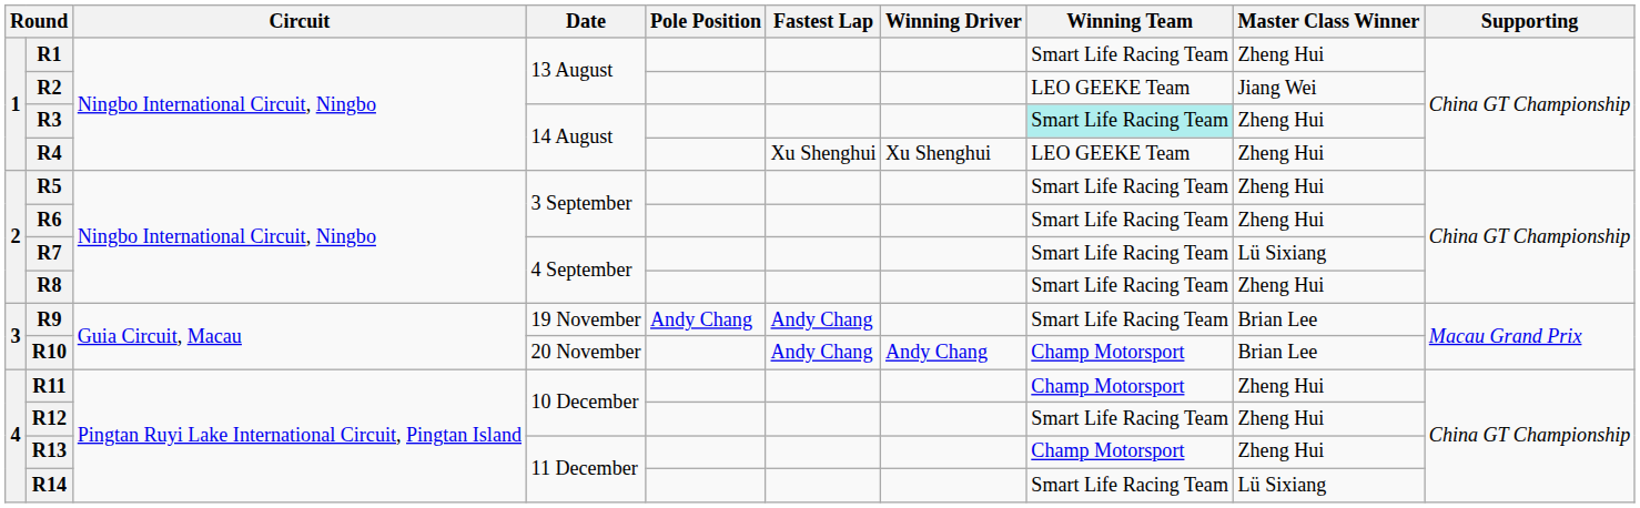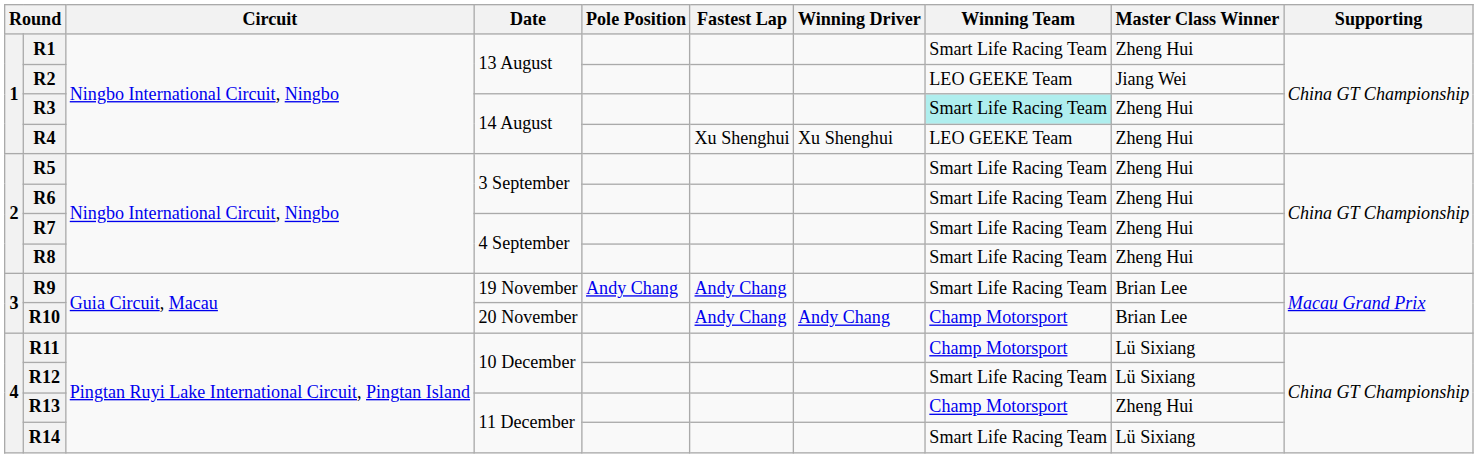 <table class="wikitable" style="font-size: 85%">
 <tr>
 <th colspan=2>Round</th>
 <th>Circuit</th>
 <th>Date</th>
 <th>Pole Position</th>
 <th>Fastest Lap</th>
 <th>Winning Driver</th>
 <th>Winning Team</th>
 <th nowrap>Master Class Winner</th>
 <th>Supporting</th>
 </tr>
 <tr>
 <th rowspan=4>1</th>
 <th>R1</th>
 <td rowspan=4> <a href='#'>Ningbo International Circuit</a>, <a href='#'>Ningbo</a></td>
 <td rowspan=2>13 August</td>
 <td> </td>
 <td> </td>
 <td> </td>
 <td> Smart Life Racing Team</td>
 <td nowrap> Zheng Hui</td>
 <td rowspan=4 nowrap><em>China GT Championship</em></td>
 </tr>
 <tr>
 <th>R2</th>
 <td></td>
 <td> </td>
 <td> </td>
 <td> LEO GEEKE Team</td>
 <td> Jiang Wei</td>
 </tr>
 <tr>
 <th>R3</th>
 <td rowspan=2>14 August</td>
 <td> </td>
 <td> </td>
 <td> </td>
 <td style="background: paleturquoise;"> Smart Life Racing Team</td>
 <td> Zheng Hui</td>
 </tr>
 <tr>
 <th>R4</th>
 <td></td>
 <td nowrap> Xu Shenghui</td>
 <td nowrap> Xu Shenghui</td>
 <td> LEO GEEKE Team</td>
 <td> Zheng Hui</td>
 </tr>
 <tr>
 <th rowspan=4>2</th>
 <th>R5</th>
 <td rowspan=4> <a href='#'>Ningbo International Circuit</a>, <a href='#'>Ningbo</a></td>
 <td rowspan=2>3 September</td>
 <td> </td>
 <td> </td>
 <td> </td>
 <td> Smart Life Racing Team</td>
 <td> Zheng Hui</td>
 <td rowspan=4><em>China GT Championship</em></td>
 </tr>
 <tr>
 <th>R6</th>
 <td></td>
 <td> </td>
 <td> </td>
 <td> Smart Life Racing Team</td>
 <td> Zheng Hui</td>
 </tr>
 <tr>
 <th>R7</th>
 <td rowspan=2 nowrap>4 September</td>
 <td nowrap> </td>
 <td nowrap> </td>
 <td nowrap> </td>
 <td nowrap> Smart Life Racing Team</td>
-<td> Lü Sixiang</td>
+<td> Zheng Hui</td>
 </tr>
 <tr>
 <th>R8</th>
 <td></td>
 <td> </td>
 <td> </td>
 <td> Smart Life Racing Team</td>
 <td> Zheng Hui</td>
 </tr>
 <tr>
 <th rowspan=2>3</th>
 <th>R9</th>
 <td rowspan=2> <a href='#'>Guia Circuit</a>, <a href='#'>Macau</a></td>
 <td>19 November</td>
 <td nowrap> <a href='#'>Andy Chang</a></td>
 <td> <a href='#'>Andy Chang</a></td>
 <td> </td>
 <td> Smart Life Racing Team</td>
 <td> Brian Lee</td>
 <td rowspan=2><em><a href='#'>Macau Grand Prix</a></em></td>
 </tr>
 <tr>
 <th>R10</th>
 <td>20 November</td>
 <td> </td>
 <td> <a href='#'>Andy Chang</a></td>
 <td> <a href='#'>Andy Chang</a></td>
 <td> <a href='#'>Champ Motorsport</a></td>
 <td> Brian Lee</td>
 </tr>
 <tr>
 <th rowspan=4>4</th>
 <th>R11</th>
 <td rowspan=4 nowrap> <a href='#'>Pingtan Ruyi Lake International Circuit</a>, <a href='#'>Pingtan Island</a></td>
 <td rowspan=2 nowrap>10 December</td>
 <td> </td>
 <td> </td>
 <td> </td>
 <td> <a href='#'>Champ Motorsport</a></td>
-<td> Zheng Hui</td>
+<td> Lü Sixiang</td>
 <td rowspan=4><em>China GT Championship</em></td>
 </tr>
 <tr>
 <th>R12</th>
 <td></td>
 <td> </td>
 <td> </td>
 <td> Smart Life Racing Team</td>
-<td> Zheng Hui</td>
+<td> Lü Sixiang</td>
 </tr>
 <tr>
 <th>R13</th>
 <td rowspan=2 nowrap>11 December</td>
 <td> </td>
 <td> </td>
 <td> </td>
 <td> <a href='#'>Champ Motorsport</a></td>
 <td> Zheng Hui</td>
 </tr>
 <tr>
 <th>R14</th>
 <td></td>
 <td> </td>
 <td> </td>
 <td> Smart Life Racing Team</td>
 <td> Lü Sixiang</td>
 </tr>
 </table>
